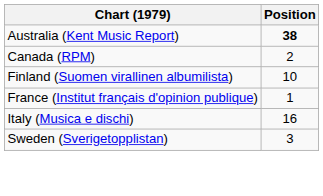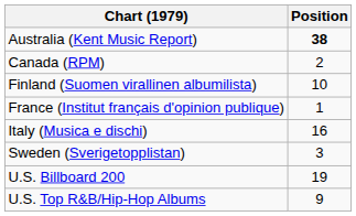 <table class="wikitable">
 <tr>
 <th>Chart (1979)</th>
 <th>Position</th>
 </tr>
 <tr>
 <td>Australia (<a href='#'>Kent Music Report</a>)</td>
 <td align="center"><strong>38</strong></td>
 </tr>
 <tr>
 <td>Canada (<a href='#'>RPM</a>)</td>
 <td align="center">2</td>
 </tr>
 <tr>
 <td>Finland (<a href='#'>Suomen virallinen albumilista</a>)</td>
 <td align="center">10</td>
 </tr>
 <tr>
 <td>France (<a href='#'>Institut français d'opinion publique</a>)</td>
 <td align="center">1</td>
 </tr>
 <tr>
 <td>Italy (<a href='#'>Musica e dischi</a>)</td>
 <td align="center">16</td>
 </tr>
 <tr>
 <td>Sweden (<a href='#'>Sverigetopplistan</a>)</td>
 <td align="center">3</td>
 </tr>
+<tr>
+<td>U.S. <a href='#'>Billboard 200</a></td>
+<td align="center">19</td>
+</tr>
+<tr>
+<td>U.S. <a href='#'>Top R&B/Hip-Hop Albums</a></td>
+<td align="center">9</td>
+</tr>
 </table>
